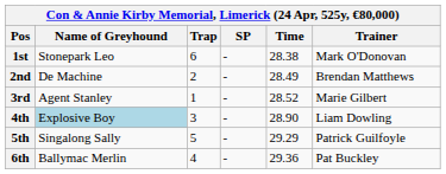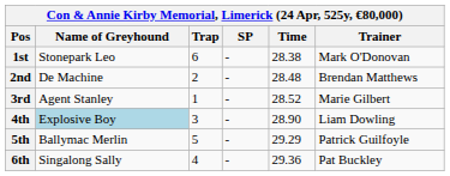 <table class="wikitable">
 <tr>
 <th colspan="6"><a href='#'>Con & Annie Kirby Memorial</a>, <a href='#'>Limerick</a> (24 Apr, 525y, €80,000)</th>
 </tr>
 <tr>
 <th width=30>Pos</th>
 <th width=180>Name of Greyhound</th>
 <th width=30>Trap</th>
 <th width=50>SP</th>
 <th width=50>Time</th>
 <th width=150>Trainer</th>
 </tr>
 <tr>
 <th>1st</th>
 <td>Stonepark Leo</td>
 <td>6</td>
 <td>-</td>
 <td>28.38</td>
 <td>Mark O'Donovan</td>
 </tr>
 <tr>
 <th>2nd</th>
 <td>De Machine</td>
 <td>2</td>
 <td>-</td>
-<td>28.49</td>
+<td>28.48</td>
 <td>Brendan Matthews</td>
 </tr>
 <tr>
 <th>3rd</th>
 <td>Agent Stanley</td>
 <td>1</td>
 <td>-</td>
 <td>28.52</td>
 <td>Marie Gilbert</td>
 </tr>
 <tr>
 <th>4th</th>
 <td style="background: lightblue;">Explosive Boy</td>
 <td>3</td>
 <td>-</td>
 <td>28.90</td>
 <td>Liam Dowling</td>
 </tr>
 <tr>
 <th>5th</th>
-<td>Singalong Sally</td>
+<td>Ballymac Merlin</td>
 <td>5</td>
 <td>-</td>
 <td>29.29</td>
 <td>Patrick Guilfoyle</td>
 </tr>
 <tr>
 <th>6th</th>
-<td>Ballymac Merlin</td>
+<td>Singalong Sally</td>
 <td>4</td>
 <td>-</td>
 <td>29.36</td>
 <td>Pat Buckley</td>
 </tr>
 </table>
